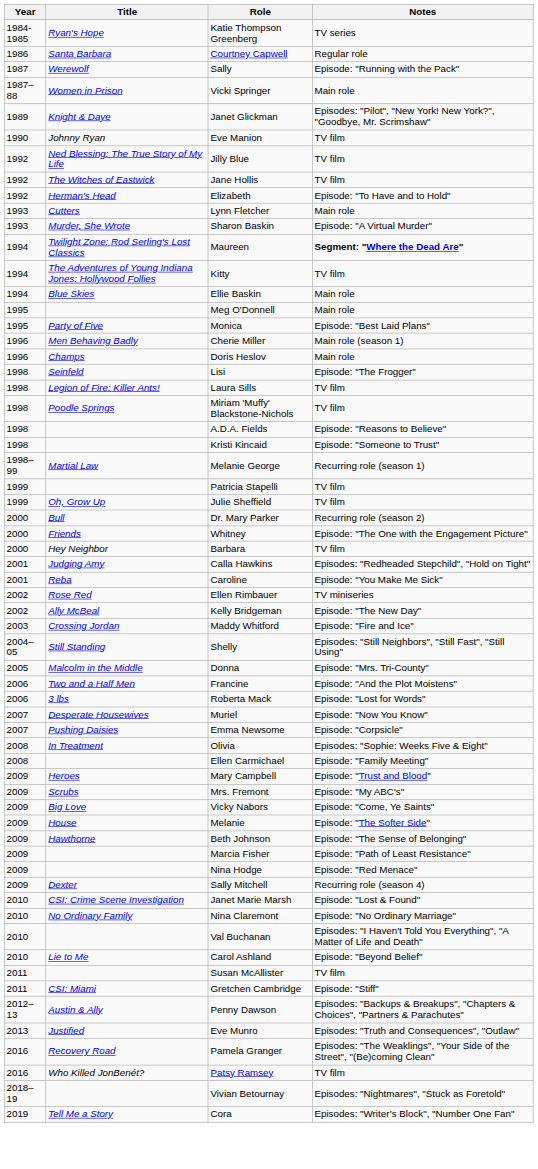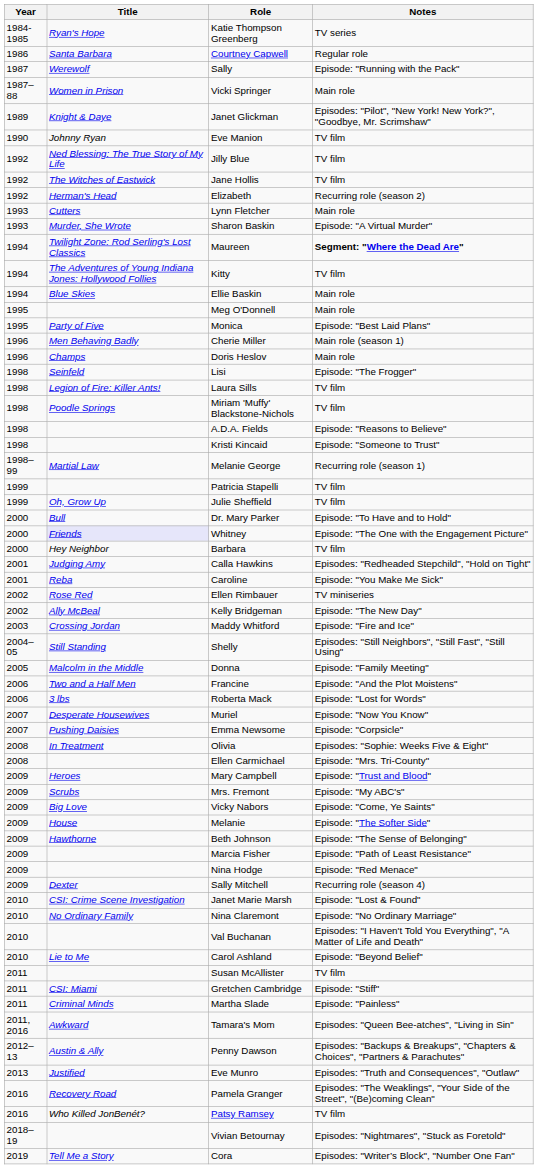 <table class="wikitable sortable">
 <tr>
 <th>Year</th>
 <th>Title</th>
 <th>Role</th>
 <th class="unsortable">Notes</th>
 </tr>
 <tr>
 <td>1984-1985</td>
 <td><em><a href='#'>Ryan's Hope</a></em></td>
 <td>Katie Thompson Greenberg</td>
 <td>TV series</td>
 </tr>
 <tr>
 <td>1986</td>
 <td><em><a href='#'>Santa Barbara</a></em></td>
 <td><a href='#'>Courtney Capwell</a></td>
 <td>Regular role</td>
 </tr>
 <tr>
 <td>1987</td>
 <td><em><a href='#'>Werewolf</a></em></td>
 <td>Sally</td>
 <td>Episode: "Running with the Pack"</td>
 </tr>
 <tr>
 <td>1987–88</td>
 <td><em><a href='#'>Women in Prison</a></em></td>
 <td>Vicki Springer</td>
 <td>Main role</td>
 </tr>
 <tr>
 <td>1989</td>
 <td><em><a href='#'>Knight & Daye</a></em></td>
 <td>Janet Glickman</td>
 <td>Episodes: "Pilot", "New York! New York?", "Goodbye, Mr. Scrimshaw"</td>
 </tr>
 <tr>
 <td>1990</td>
 <td><em>Johnny Ryan</em></td>
 <td>Eve Manion</td>
 <td>TV film</td>
 </tr>
 <tr>
 <td>1992</td>
 <td><em><a href='#'>Ned Blessing: The True Story of My Life</a></em></td>
 <td>Jilly Blue</td>
 <td>TV film</td>
 </tr>
 <tr>
 <td>1992</td>
 <td><em><a href='#'>The Witches of Eastwick</a></em></td>
 <td>Jane Hollis</td>
 <td>TV film</td>
 </tr>
 <tr>
 <td>1992</td>
 <td><em><a href='#'>Herman's Head</a></em></td>
 <td>Elizabeth</td>
-<td>Episode: "To Have and to Hold"</td>
+<td>Recurring role (season 2)</td>
 </tr>
 <tr>
 <td>1993</td>
 <td><em><a href='#'>Cutters</a></em></td>
 <td>Lynn Fletcher</td>
 <td>Main role</td>
 </tr>
 <tr>
 <td>1993</td>
 <td><em><a href='#'>Murder, She Wrote</a></em></td>
 <td>Sharon Baskin</td>
 <td>Episode: "A Virtual Murder"</td>
 </tr>
 <tr>
 <td>1994</td>
 <td><em><a href='#'>Twilight Zone: Rod Serling's Lost Classics</a></em></td>
 <td>Maureen</td>
 <td><strong>Segment: "<a href='#'>Where the Dead Are</a>"</strong></td>
 </tr>
 <tr>
 <td>1994</td>
 <td><em><a href='#'>The Adventures of Young Indiana Jones: Hollywood Follies</a></em></td>
 <td>Kitty</td>
 <td>TV film</td>
 </tr>
 <tr>
 <td>1994</td>
 <td><em><a href='#'>Blue Skies</a></em></td>
 <td>Ellie Baskin</td>
 <td>Main role</td>
 </tr>
 <tr>
 <td>1995</td>
 <td><em></em></td>
 <td>Meg O'Donnell</td>
 <td>Main role</td>
 </tr>
 <tr>
 <td>1995</td>
 <td><em><a href='#'>Party of Five</a></em></td>
 <td>Monica</td>
 <td>Episode: "Best Laid Plans"</td>
 </tr>
 <tr>
 <td>1996</td>
 <td><em><a href='#'>Men Behaving Badly</a></em></td>
 <td>Cherie Miller</td>
 <td>Main role (season 1)</td>
 </tr>
 <tr>
 <td>1996</td>
 <td><em><a href='#'>Champs</a></em></td>
 <td>Doris Heslov</td>
 <td>Main role</td>
 </tr>
 <tr>
 <td>1998</td>
 <td><em><a href='#'>Seinfeld</a></em></td>
 <td>Lisi</td>
 <td>Episode: "The Frogger"</td>
 </tr>
 <tr>
 <td>1998</td>
 <td><em><a href='#'>Legion of Fire: Killer Ants!</a></em></td>
 <td>Laura Sills</td>
 <td>TV film</td>
 </tr>
 <tr>
 <td>1998</td>
 <td><em><a href='#'>Poodle Springs</a></em></td>
 <td>Miriam 'Muffy' Blackstone-Nichols</td>
 <td>TV film</td>
 </tr>
 <tr>
 <td>1998</td>
 <td><em></em></td>
 <td>A.D.A. Fields</td>
 <td>Episode: "Reasons to Believe"</td>
 </tr>
 <tr>
 <td>1998</td>
 <td><em></em></td>
 <td>Kristi Kincaid</td>
 <td>Episode: "Someone to Trust"</td>
 </tr>
 <tr>
 <td>1998–99</td>
 <td><em><a href='#'>Martial Law</a></em></td>
 <td>Melanie George</td>
 <td>Recurring role (season 1)</td>
 </tr>
 <tr>
 <td>1999</td>
 <td><em></em></td>
 <td>Patricia Stapelli</td>
 <td>TV film</td>
 </tr>
 <tr>
 <td>1999</td>
 <td><em><a href='#'>Oh, Grow Up</a></em></td>
 <td>Julie Sheffield</td>
 <td>TV film</td>
 </tr>
 <tr>
 <td>2000</td>
 <td><em><a href='#'>Bull</a></em></td>
 <td>Dr. Mary Parker</td>
-<td>Recurring role (season 2)</td>
+<td>Episode: "To Have and to Hold"</td>
 </tr>
 <tr>
 <td>2000</td>
-<td><em><a href='#'>Friends</a></em></td>
+<td style="background: lavender;"><em><a href='#'>Friends</a></em></td>
 <td>Whitney</td>
 <td>Episode: "The One with the Engagement Picture"</td>
 </tr>
 <tr>
 <td>2000</td>
 <td><em>Hey Neighbor</em></td>
 <td>Barbara</td>
 <td>TV film</td>
 </tr>
 <tr>
 <td>2001</td>
 <td><em><a href='#'>Judging Amy</a></em></td>
 <td>Calla Hawkins</td>
 <td>Episodes: "Redheaded Stepchild", "Hold on Tight"</td>
 </tr>
 <tr>
 <td>2001</td>
 <td><em><a href='#'>Reba</a></em></td>
 <td>Caroline</td>
 <td>Episode: "You Make Me Sick"</td>
 </tr>
 <tr>
 <td>2002</td>
 <td><em><a href='#'>Rose Red</a></em></td>
 <td>Ellen Rimbauer</td>
 <td>TV miniseries</td>
 </tr>
 <tr>
 <td>2002</td>
 <td><em><a href='#'>Ally McBeal</a></em></td>
 <td>Kelly Bridgeman</td>
 <td>Episode: "The New Day"</td>
 </tr>
 <tr>
 <td>2003</td>
 <td><em><a href='#'>Crossing Jordan</a></em></td>
 <td>Maddy Whitford</td>
 <td>Episode: "Fire and Ice"</td>
 </tr>
 <tr>
 <td>2004–05</td>
 <td><em><a href='#'>Still Standing</a></em></td>
 <td>Shelly</td>
 <td>Episodes: "Still Neighbors", "Still Fast", "Still Using"</td>
 </tr>
 <tr>
 <td>2005</td>
 <td><em><a href='#'>Malcolm in the Middle</a></em></td>
 <td>Donna</td>
-<td>Episode: "Mrs. Tri-County"</td>
+<td>Episode: "Family Meeting"</td>
 </tr>
 <tr>
 <td>2006</td>
 <td><em><a href='#'>Two and a Half Men</a></em></td>
 <td>Francine</td>
 <td>Episode: "And the Plot Moistens"</td>
 </tr>
 <tr>
 <td>2006</td>
 <td><em><a href='#'>3 lbs</a></em></td>
 <td>Roberta Mack</td>
 <td>Episode: "Lost for Words"</td>
 </tr>
 <tr>
 <td>2007</td>
 <td><em><a href='#'>Desperate Housewives</a></em></td>
 <td>Muriel</td>
 <td>Episode: "Now You Know"</td>
 </tr>
 <tr>
 <td>2007</td>
 <td><em><a href='#'>Pushing Daisies</a></em></td>
 <td>Emma Newsome</td>
 <td>Episode: "Corpsicle"</td>
 </tr>
 <tr>
 <td>2008</td>
 <td><em><a href='#'>In Treatment</a></em></td>
 <td>Olivia</td>
 <td>Episodes: "Sophie: Weeks Five & Eight"</td>
 </tr>
 <tr>
 <td>2008</td>
 <td><em></em></td>
 <td>Ellen Carmichael</td>
-<td>Episode: "Family Meeting"</td>
+<td>Episode: "Mrs. Tri-County"</td>
 </tr>
 <tr>
 <td>2009</td>
 <td><em><a href='#'>Heroes</a></em></td>
 <td>Mary Campbell</td>
 <td>Episode: "<a href='#'>Trust and Blood</a>"</td>
 </tr>
 <tr>
 <td>2009</td>
 <td><em><a href='#'>Scrubs</a></em></td>
 <td>Mrs. Fremont</td>
 <td>Episode: "My ABC's"</td>
 </tr>
 <tr>
 <td>2009</td>
 <td><em><a href='#'>Big Love</a></em></td>
 <td>Vicky Nabors</td>
 <td>Episode: "Come, Ye Saints"</td>
 </tr>
 <tr>
 <td>2009</td>
 <td><em><a href='#'>House</a></em></td>
 <td>Melanie</td>
 <td>Episode: "<a href='#'>The Softer Side</a>"</td>
 </tr>
 <tr>
 <td>2009</td>
 <td><em><a href='#'>Hawthorne</a></em></td>
 <td>Beth Johnson</td>
 <td>Episode: "The Sense of Belonging"</td>
 </tr>
 <tr>
 <td>2009</td>
 <td><em></em></td>
 <td>Marcia Fisher</td>
 <td>Episode: "Path of Least Resistance"</td>
 </tr>
 <tr>
 <td>2009</td>
 <td><em></em></td>
 <td>Nina Hodge</td>
 <td>Episode: "Red Menace"</td>
 </tr>
 <tr>
 <td>2009</td>
 <td><em><a href='#'>Dexter</a></em></td>
 <td>Sally Mitchell</td>
 <td>Recurring role (season 4)</td>
 </tr>
 <tr>
 <td>2010</td>
 <td><em><a href='#'>CSI: Crime Scene Investigation</a></em></td>
 <td>Janet Marie Marsh</td>
 <td>Episode: "Lost & Found"</td>
 </tr>
 <tr>
 <td>2010</td>
 <td><em><a href='#'>No Ordinary Family</a></em></td>
 <td>Nina Claremont</td>
 <td>Episode: "No Ordinary Marriage"</td>
 </tr>
 <tr>
 <td>2010</td>
 <td><em></em></td>
 <td>Val Buchanan</td>
 <td>Episodes: "I Haven't Told You Everything", "A Matter of Life and Death"</td>
 </tr>
 <tr>
 <td>2010</td>
 <td><em><a href='#'>Lie to Me</a></em></td>
 <td>Carol Ashland</td>
 <td>Episode: "Beyond Belief"</td>
 </tr>
 <tr>
 <td>2011</td>
 <td><em></em></td>
 <td>Susan McAllister</td>
 <td>TV film</td>
 </tr>
 <tr>
 <td>2011</td>
 <td><em><a href='#'>CSI: Miami</a></em></td>
 <td>Gretchen Cambridge</td>
 <td>Episode: "Stiff"</td>
 </tr>
 <tr>
+<td>2011</td>
+<td><em><a href='#'>Criminal Minds</a></em></td>
+<td>Martha Slade</td>
+<td>Episode: "Painless"</td>
+</tr>
+<tr>
+<td>2011, 2016</td>
+<td><em><a href='#'>Awkward</a></em></td>
+<td>Tamara's Mom</td>
+<td>Episodes: "Queen Bee-atches", "Living in Sin"</td>
+</tr>
+<tr>
 <td>2012–13</td>
 <td><em><a href='#'>Austin & Ally</a></em></td>
 <td>Penny Dawson</td>
 <td>Episodes: "Backups & Breakups", "Chapters & Choices", "Partners & Parachutes"</td>
 </tr>
 <tr>
 <td>2013</td>
 <td><em><a href='#'>Justified</a></em></td>
 <td>Eve Munro</td>
 <td>Episodes: "Truth and Consequences", "Outlaw"</td>
 </tr>
 <tr>
 <td>2016</td>
 <td><em><a href='#'>Recovery Road</a></em></td>
 <td>Pamela Granger</td>
 <td>Episodes: "The Weaklings", "Your Side of the Street", "(Be)coming Clean"</td>
 </tr>
 <tr>
 <td>2016</td>
 <td><em>Who Killed JonBenét?</em></td>
 <td><a href='#'>Patsy Ramsey</a></td>
 <td>TV film</td>
 </tr>
 <tr>
 <td>2018–19</td>
 <td><em></em></td>
 <td>Vivian Betournay</td>
 <td>Episodes: "Nightmares", "Stuck as Foretold"</td>
 </tr>
 <tr>
 <td>2019</td>
 <td><em><a href='#'>Tell Me a Story</a></em></td>
 <td>Cora</td>
 <td>Episodes: "Writer’s Block", "Number One Fan"</td>
 </tr>
 </table>
